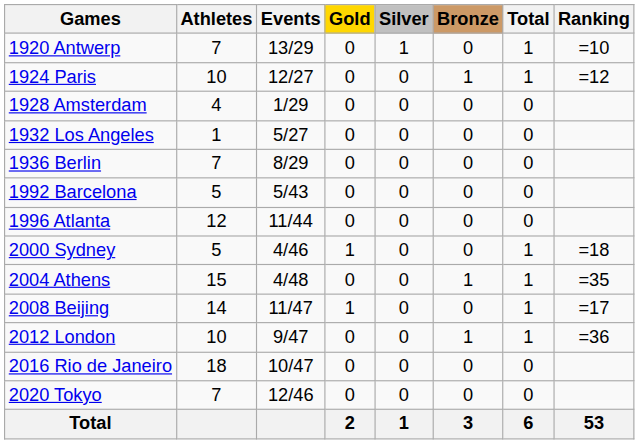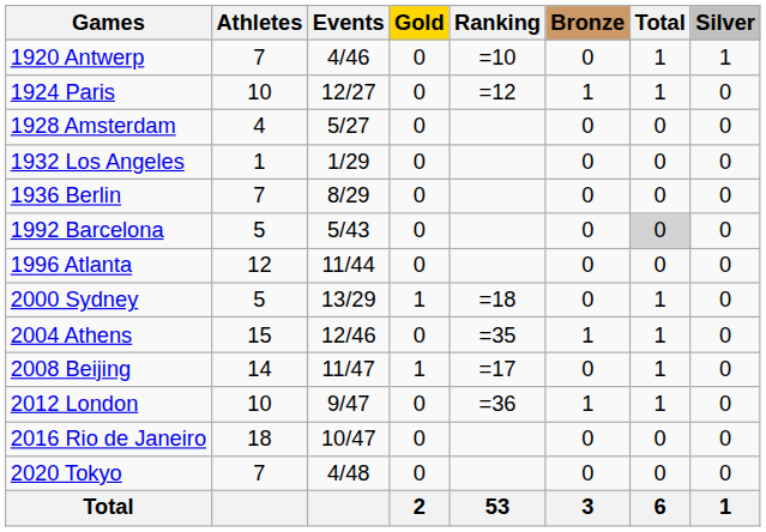 <table class="wikitable sortable" style="text-align:center">
 <tr>
 <th>Games</th>
 <th>Athletes</th>
 <th>Events</th>
 <th style="background-color:gold;">Gold</th>
-<th style="background-color:silver;">Silver</th>
+<th>Ranking</th>
 <th style="background-color:#c96;">Bronze</th>
 <th>Total</th>
-<th>Ranking</th>
+<th style="background-color:silver;">Silver</th>
 </tr>
 <tr>
 <td align=left><a href='#'>1920 Antwerp</a></td>
 <td>7</td>
-<td>13/29</td>
+<td>4/46</td>
+<td>0</td>
+<td>=10</td>
 <td>0</td>
 <td>1</td>
-<td>0</td>
 <td>1</td>
-<td>=10</td>
 </tr>
 <tr>
 <td align=left><a href='#'>1924 Paris</a></td>
 <td>10</td>
 <td>12/27</td>
 <td>0</td>
-<td>0</td>
+<td>=12</td>
 <td>1</td>
 <td>1</td>
-<td>=12</td>
+<td>0</td>
 </tr>
 <tr>
 <td align=left><a href='#'>1928 Amsterdam</a></td>
 <td>4</td>
-<td>1/29</td>
+<td>5/27</td>
+<td>0</td>
+<td></td>
 <td>0</td>
 <td>0</td>
 <td>0</td>
-<td>0</td>
-<td></td>
 </tr>
 <tr>
 <td align=left><a href='#'>1932 Los Angeles</a></td>
 <td>1</td>
-<td>5/27</td>
+<td>1/29</td>
+<td>0</td>
+<td></td>
 <td>0</td>
 <td>0</td>
 <td>0</td>
-<td>0</td>
-<td></td>
 </tr>
 <tr>
 <td align=left><a href='#'>1936 Berlin</a></td>
 <td>7</td>
 <td>8/29</td>
 <td>0</td>
+<td></td>
 <td>0</td>
 <td>0</td>
 <td>0</td>
-<td></td>
 </tr>
 <tr>
 <td align=left><a href='#'>1992 Barcelona</a></td>
 <td>5</td>
 <td>5/43</td>
 <td>0</td>
+<td></td>
 <td>0</td>
+<td style="background: lightgrey;">0</td>
 <td>0</td>
-<td>0</td>
-<td></td>
 </tr>
 <tr>
 <td align=left><a href='#'>1996 Atlanta</a></td>
 <td>12</td>
 <td>11/44</td>
 <td>0</td>
+<td></td>
 <td>0</td>
 <td>0</td>
 <td>0</td>
-<td></td>
 </tr>
 <tr>
 <td align=left><a href='#'>2000 Sydney</a></td>
 <td>5</td>
-<td>4/46</td>
+<td>13/29</td>
+<td>1</td>
+<td>=18</td>
+<td>0</td>
 <td>1</td>
 <td>0</td>
-<td>0</td>
-<td>1</td>
-<td>=18</td>
 </tr>
 <tr>
 <td align=left><a href='#'>2004 Athens</a></td>
 <td>15</td>
-<td>4/48</td>
+<td>12/46</td>
 <td>0</td>
-<td>0</td>
+<td>=35</td>
 <td>1</td>
 <td>1</td>
-<td>=35</td>
+<td>0</td>
 </tr>
 <tr>
 <td align=left><a href='#'>2008 Beijing</a></td>
 <td>14</td>
 <td>11/47</td>
 <td>1</td>
-<td>0</td>
+<td>=17</td>
 <td>0</td>
 <td>1</td>
-<td>=17</td>
+<td>0</td>
 </tr>
 <tr>
 <td align=left><a href='#'>2012 London</a></td>
 <td>10</td>
 <td>9/47</td>
 <td>0</td>
-<td>0</td>
+<td>=36</td>
 <td>1</td>
 <td>1</td>
-<td>=36</td>
+<td>0</td>
 </tr>
 <tr>
 <td align=left><a href='#'>2016 Rio de Janeiro</a></td>
 <td>18</td>
 <td>10/47</td>
 <td>0</td>
+<td></td>
 <td>0</td>
 <td>0</td>
 <td>0</td>
-<td></td>
 </tr>
 <tr>
 <td align=left><a href='#'>2020 Tokyo</a></td>
 <td>7</td>
-<td>12/46</td>
+<td>4/48</td>
+<td>0</td>
+<td></td>
 <td>0</td>
 <td>0</td>
 <td>0</td>
-<td>0</td>
-<td></td>
 </tr>
 <tr>
 <th>Total</th>
 <th></th>
 <th></th>
 <th>2</th>
-<th>1</th>
+<th>53</th>
 <th>3</th>
 <th>6</th>
-<th>53</th>
+<th>1</th>
 </tr>
 </table>
